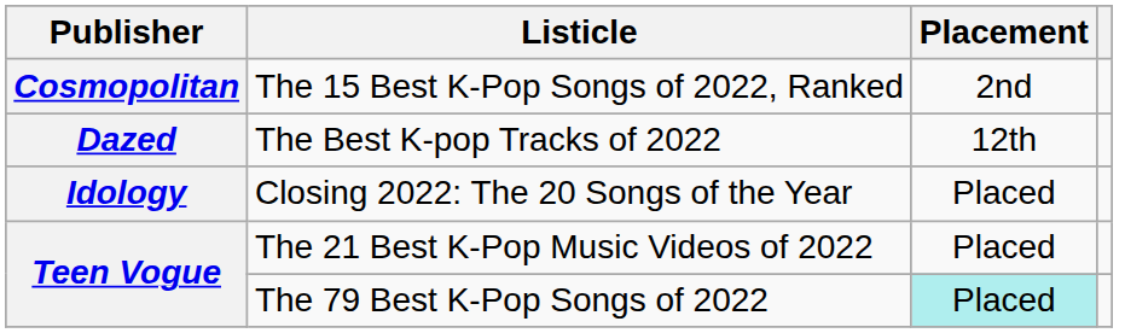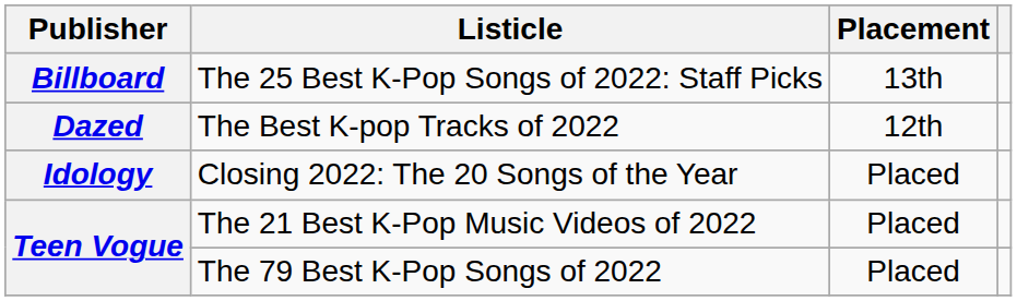 <table class="wikitable plainrowheaders" style="text-align:center">
 <tr>
 <th scope="col">Publisher</th>
 <th scope="col">Listicle</th>
 <th scope="col">Placement</th>
 <th scope="col" class="unsortable"></th>
 </tr>
 <tr>
-<th scope="row"><em><a href='#'>Cosmopolitan</a></em></th>
-<td style="text-align:left">The 15 Best K-Pop Songs of 2022, Ranked</td>
-<td>2nd</td>
+<th scope="row"><em><a href='#'>Billboard</a></em></th>
+<td style="text-align:left">The 25 Best K-Pop Songs of 2022: Staff Picks</td>
+<td>13th</td>
 <td></td>
 </tr>
 <tr>
 <th scope="row"><em><a href='#'>Dazed</a></em></th>
 <td style="text-align:left">The Best K-pop Tracks of 2022</td>
 <td>12th</td>
 <td></td>
 </tr>
 <tr>
 <th scope="row"><em><a href='#'>Idology</a></em></th>
 <td style="text-align:left">Closing 2022: The 20 Songs of the Year</td>
 <td>Placed</td>
 <td></td>
 </tr>
 <tr>
 <th rowspan="2" scope="row"><em><a href='#'>Teen Vogue</a></em></th>
 <td style="text-align:left">The 21 Best K-Pop Music Videos of 2022</td>
 <td>Placed</td>
 <td></td>
 </tr>
 <tr>
 <td style="text-align:left">The 79 Best K-Pop Songs of 2022</td>
-<td style="background: paleturquoise;">Placed</td>
+<td>Placed</td>
 <td></td>
 </tr>
 </table>
